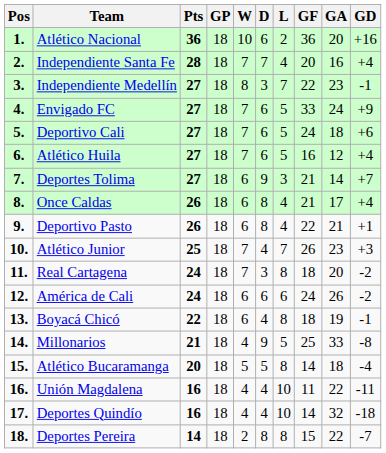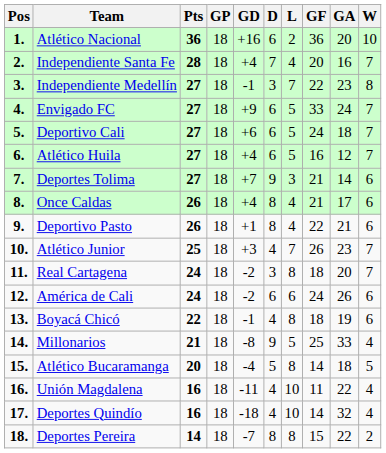 <table class="wikitable sortable" style="text-align: center;">
 <tr>
 <th align="center">Pos</th>
 <th align="center">Team</th>
 <th align="center">Pts</th>
 <th align="center">GP</th>
-<th align="center">W</th>
+<th align="center">GD</th>
 <th align="center">D</th>
 <th align="center">L</th>
 <th align="center">GF</th>
 <th align="center">GA</th>
-<th align="center">GD</th>
+<th align="center">W</th>
 </tr>
 <tr style="background: #CCFFCC;">
 <td><strong>1.</strong></td>
 <td align="left"><a href='#'>Atlético Nacional</a></td>
 <td><strong>36</strong></td>
 <td>18</td>
-<td>10</td>
+<td>+16</td>
 <td>6</td>
 <td>2</td>
 <td>36</td>
 <td>20</td>
-<td>+16</td>
+<td>10</td>
 </tr>
 <tr style="background: #CCFFCC;">
 <td><strong>2.</strong></td>
 <td align="left"><a href='#'>Independiente Santa Fe</a></td>
 <td><strong>28</strong></td>
 <td>18</td>
-<td>7</td>
+<td>+4</td>
 <td>7</td>
 <td>4</td>
 <td>20</td>
 <td>16</td>
-<td>+4</td>
+<td>7</td>
 </tr>
 <tr style="background: #CCFFCC;">
 <td><strong>3.</strong></td>
 <td align="left"><a href='#'>Independiente Medellín</a></td>
 <td><strong>27</strong></td>
 <td>18</td>
-<td>8</td>
+<td>-1</td>
 <td>3</td>
 <td>7</td>
 <td>22</td>
 <td>23</td>
-<td>-1</td>
+<td>8</td>
 </tr>
 <tr style="background: #CCFFCC;">
 <td><strong>4.</strong></td>
 <td align="left"><a href='#'>Envigado FC</a></td>
 <td><strong>27</strong></td>
 <td>18</td>
-<td>7</td>
+<td>+9</td>
 <td>6</td>
 <td>5</td>
 <td>33</td>
 <td>24</td>
-<td>+9</td>
+<td>7</td>
 </tr>
 <tr style="background: #CCFFCC;">
 <td><strong>5.</strong></td>
 <td align="left"><a href='#'>Deportivo Cali</a></td>
 <td><strong>27</strong></td>
 <td>18</td>
-<td>7</td>
+<td>+6</td>
 <td>6</td>
 <td>5</td>
 <td>24</td>
 <td>18</td>
-<td>+6</td>
+<td>7</td>
 </tr>
 <tr style="background: #CCFFCC;">
 <td><strong>6.</strong></td>
 <td align="left"><a href='#'>Atlético Huila</a></td>
 <td><strong>27</strong></td>
 <td>18</td>
-<td>7</td>
+<td>+4</td>
 <td>6</td>
 <td>5</td>
 <td>16</td>
 <td>12</td>
-<td>+4</td>
+<td>7</td>
 </tr>
 <tr style="background: #CCFFCC;">
 <td><strong>7.</strong></td>
 <td align="left"><a href='#'>Deportes Tolima</a></td>
 <td><strong>27</strong></td>
 <td>18</td>
-<td>6</td>
+<td>+7</td>
 <td>9</td>
 <td>3</td>
 <td>21</td>
 <td>14</td>
-<td>+7</td>
+<td>6</td>
 </tr>
 <tr style="background: #CCFFCC;">
 <td><strong>8.</strong></td>
 <td align="left"><a href='#'>Once Caldas</a></td>
 <td><strong>26</strong></td>
 <td>18</td>
-<td>6</td>
+<td>+4</td>
 <td>8</td>
 <td>4</td>
 <td>21</td>
 <td>17</td>
-<td>+4</td>
+<td>6</td>
 </tr>
 <tr>
 <td><strong>9.</strong></td>
 <td align="left"><a href='#'>Deportivo Pasto</a></td>
 <td><strong>26</strong></td>
 <td>18</td>
-<td>6</td>
+<td>+1</td>
 <td>8</td>
 <td>4</td>
 <td>22</td>
 <td>21</td>
-<td>+1</td>
+<td>6</td>
 </tr>
 <tr>
 <td><strong>10.</strong></td>
 <td align="left"><a href='#'>Atlético Junior</a></td>
 <td><strong>25</strong></td>
 <td>18</td>
-<td>7</td>
+<td>+3</td>
 <td>4</td>
 <td>7</td>
 <td>26</td>
 <td>23</td>
-<td>+3</td>
+<td>7</td>
 </tr>
 <tr>
 <td><strong>11.</strong></td>
 <td align="left"><a href='#'>Real Cartagena</a></td>
 <td><strong>24</strong></td>
 <td>18</td>
-<td>7</td>
+<td>-2</td>
 <td>3</td>
 <td>8</td>
 <td>18</td>
 <td>20</td>
-<td>-2</td>
+<td>7</td>
 </tr>
 <tr>
 <td><strong>12.</strong></td>
 <td align="left"><a href='#'>América de Cali</a></td>
 <td><strong>24</strong></td>
 <td>18</td>
-<td>6</td>
+<td>-2</td>
 <td>6</td>
 <td>6</td>
 <td>24</td>
 <td>26</td>
-<td>-2</td>
+<td>6</td>
 </tr>
 <tr>
 <td><strong>13.</strong></td>
 <td align="left"><a href='#'>Boyacá Chicó</a></td>
 <td><strong>22</strong></td>
 <td>18</td>
-<td>6</td>
+<td>-1</td>
 <td>4</td>
 <td>8</td>
 <td>18</td>
 <td>19</td>
-<td>-1</td>
+<td>6</td>
 </tr>
 <tr>
 <td><strong>14.</strong></td>
 <td align="left"><a href='#'>Millonarios</a></td>
 <td><strong>21</strong></td>
 <td>18</td>
-<td>4</td>
+<td>-8</td>
 <td>9</td>
 <td>5</td>
 <td>25</td>
 <td>33</td>
-<td>-8</td>
+<td>4</td>
 </tr>
 <tr>
 <td><strong>15.</strong></td>
 <td align="left"><a href='#'>Atlético Bucaramanga</a></td>
 <td><strong>20</strong></td>
 <td>18</td>
-<td>5</td>
+<td>-4</td>
 <td>5</td>
 <td>8</td>
 <td>14</td>
 <td>18</td>
-<td>-4</td>
+<td>5</td>
 </tr>
 <tr>
 <td><strong>16.</strong></td>
 <td align="left"><a href='#'>Unión Magdalena</a></td>
 <td><strong>16</strong></td>
 <td>18</td>
-<td>4</td>
+<td>-11</td>
 <td>4</td>
 <td>10</td>
 <td>11</td>
 <td>22</td>
-<td>-11</td>
+<td>4</td>
 </tr>
 <tr>
 <td><strong>17.</strong></td>
 <td align="left"><a href='#'>Deportes Quindío</a></td>
 <td><strong>16</strong></td>
 <td>18</td>
-<td>4</td>
+<td>-18</td>
 <td>4</td>
 <td>10</td>
 <td>14</td>
 <td>32</td>
-<td>-18</td>
+<td>4</td>
 </tr>
 <tr>
 <td><strong>18.</strong></td>
 <td align="left"><a href='#'>Deportes Pereira</a></td>
 <td><strong>14</strong></td>
 <td>18</td>
-<td>2</td>
+<td>-7</td>
 <td>8</td>
 <td>8</td>
 <td>15</td>
 <td>22</td>
-<td>-7</td>
+<td>2</td>
 </tr>
 </table>
